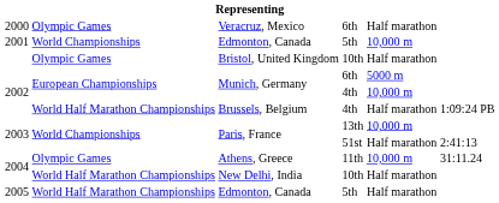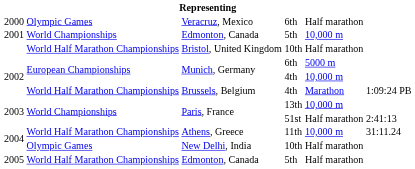 <table>
 <tr>
 <th colspan="6">Representing </th>
 </tr>
 <tr>
 <td>2000</td>
 <td><a href='#'>Olympic Games</a></td>
 <td><a href='#'>Veracruz</a>, Mexico</td>
 <td>6th</td>
 <td>Half marathon</td>
 <td></td>
 </tr>
 <tr>
 <td>2001</td>
 <td><a href='#'>World Championships</a></td>
 <td><a href='#'>Edmonton</a>, Canada</td>
 <td>5th</td>
 <td><a href='#'>10,000 m</a></td>
 <td></td>
 </tr>
 <tr>
 <td></td>
-<td><a href='#'>Olympic Games</a></td>
+<td><a href='#'>World Half Marathon Championships</a></td>
 <td><a href='#'>Bristol</a>, United Kingdom</td>
 <td>10th</td>
 <td>Half marathon</td>
 <td></td>
 </tr>
 <tr>
 <td rowspan=3>2002</td>
 <td rowspan=2><a href='#'>European Championships</a></td>
 <td rowspan=2><a href='#'>Munich</a>, Germany</td>
 <td>6th</td>
 <td><a href='#'>5000 m</a></td>
 <td></td>
 </tr>
 <tr>
 <td>4th</td>
 <td><a href='#'>10,000 m</a></td>
 <td></td>
 </tr>
 <tr>
 <td><a href='#'>World Half Marathon Championships</a></td>
 <td><a href='#'>Brussels</a>, Belgium</td>
 <td>4th</td>
-<td>Half marathon</td>
+<td><a href='#'>Marathon</a></td>
 <td>1:09:24 PB</td>
 </tr>
 <tr>
 <td rowspan=2>2003</td>
 <td rowspan=2><a href='#'>World Championships</a></td>
 <td rowspan=2><a href='#'>Paris</a>, France</td>
 <td>13th</td>
 <td><a href='#'>10,000 m</a></td>
 <td></td>
 </tr>
 <tr>
 <td>51st</td>
 <td>Half marathon</td>
 <td>2:41:13</td>
 </tr>
 <tr>
 <td rowspan=2>2004</td>
-<td><a href='#'>Olympic Games</a></td>
+<td><a href='#'>World Half Marathon Championships</a></td>
 <td><a href='#'>Athens</a>, Greece</td>
 <td>11th</td>
 <td><a href='#'>10,000 m</a></td>
 <td>31:11.24 </td>
 </tr>
 <tr>
-<td><a href='#'>World Half Marathon Championships</a></td>
+<td><a href='#'>Olympic Games</a></td>
 <td><a href='#'>New Delhi</a>, India</td>
 <td>10th</td>
 <td>Half marathon</td>
 <td></td>
 </tr>
 <tr>
 <td>2005</td>
 <td><a href='#'>World Half Marathon Championships</a></td>
 <td><a href='#'>Edmonton</a>, Canada</td>
 <td>5th</td>
 <td>Half marathon</td>
 <td></td>
 </tr>
 </table>
